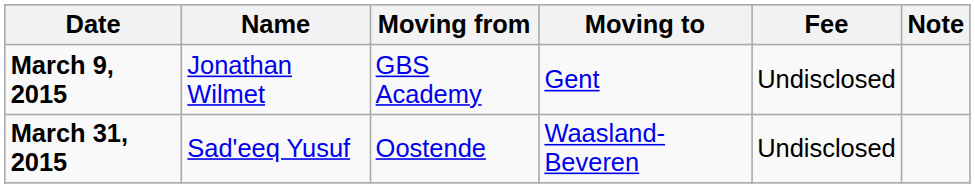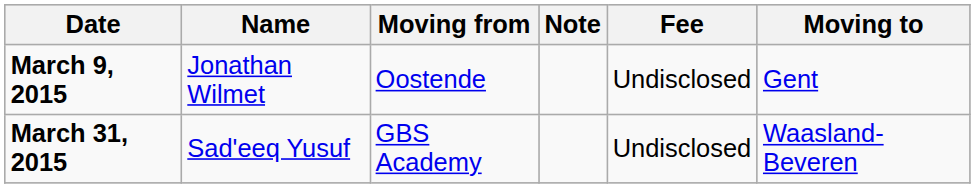 <table class="wikitable sortable">
 <tr>
 <th>Date</th>
 <th>Name</th>
 <th>Moving from</th>
+<th>Note</th>
+<th>Fee</th>
 <th>Moving to</th>
-<th>Fee</th>
-<th>Note</th>
 </tr>
 <tr>
 <td><strong>March 9, 2015</strong></td>
 <td> <a href='#'>Jonathan Wilmet</a></td>
-<td> <a href='#'>GBS Academy</a></td>
+<td> <a href='#'>Oostende</a></td>
+<td></td>
+<td>Undisclosed </td>
 <td> <a href='#'>Gent</a></td>
-<td>Undisclosed </td>
-<td></td>
 </tr>
 <tr>
 <td><strong>March 31, 2015</strong></td>
 <td> <a href='#'>Sad'eeq Yusuf</a></td>
-<td> <a href='#'>Oostende</a></td>
+<td> <a href='#'>GBS Academy</a></td>
+<td align=center></td>
+<td>Undisclosed </td>
 <td> <a href='#'>Waasland-Beveren</a></td>
-<td>Undisclosed </td>
-<td align=center></td>
 </tr>
 </table>
